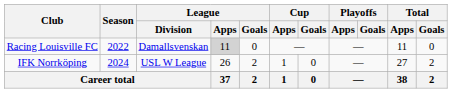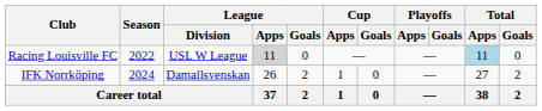 <table class="wikitable" style="text-align: center;">
 <tr>
 <th rowspan="2">Club</th>
 <th rowspan="2">Season</th>
 <th colspan="3">League</th>
 <th colspan="2">Cup</th>
 <th colspan="2">Playoffs</th>
 <th colspan="2">Total</th>
 </tr>
 <tr>
 <th>Division</th>
 <th>Apps</th>
 <th>Goals</th>
 <th>Apps</th>
 <th>Goals</th>
 <th>Apps</th>
 <th>Goals</th>
 <th>Apps</th>
 <th>Goals</th>
 </tr>
 <tr>
 <td><a href='#'>Racing Louisville FC</a></td>
 <td><a href='#'>2022</a></td>
-<td><a href='#'>Damallsvenskan</a></td>
+<td><a href='#'>USL W League</a></td>
 <td style="background: lightgrey;">11</td>
 <td>0</td>
 <td colspan="2">—</td>
 <td colspan="2">—</td>
-<td>11</td>
+<td style="background: lightblue;">11</td>
 <td>0</td>
 </tr>
 <tr>
 <td><a href='#'>IFK Norrköping</a></td>
 <td><a href='#'>2024</a></td>
-<td><a href='#'>USL W League</a></td>
+<td><a href='#'>Damallsvenskan</a></td>
 <td>26</td>
 <td>2</td>
 <td>1</td>
 <td>0</td>
 <td colspan="2">—</td>
 <td>27</td>
 <td>2</td>
 </tr>
 <tr>
 <th colspan="3">Career total</th>
 <th>37</th>
 <th>2</th>
 <th>1</th>
 <th>0</th>
 <th colspan="2">—</th>
 <th>38</th>
 <th>2</th>
 </tr>
 </table>
